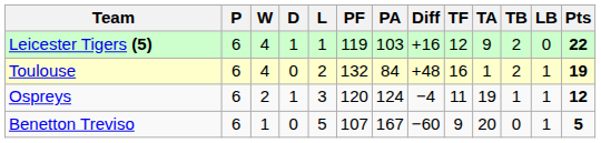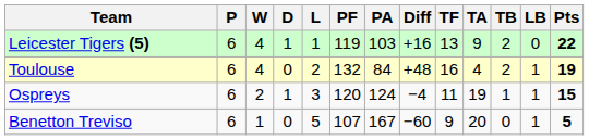 <table class="wikitable" style="text-align: center;">
 <tr>
 <th style="width:200px;">Team</th>
 <th width="20">P</th>
 <th width="20">W</th>
 <th width="20">D</th>
 <th width="20">L</th>
 <th width="20">PF</th>
 <th width="20">PA</th>
 <th width="20">Diff</th>
 <th width="20">TF</th>
 <th width="20">TA</th>
 <th width="20">TB</th>
 <th width="20">LB</th>
 <th width="20">Pts</th>
 </tr>
 <tr bgcolor="#ccffcc">
 <td align=left> <a href='#'>Leicester Tigers</a> <strong>(5)</strong></td>
 <td>6</td>
 <td>4</td>
 <td>1</td>
 <td>1</td>
 <td>119</td>
 <td>103</td>
 <td>+16</td>
-<td>12</td>
+<td>13</td>
 <td>9</td>
 <td>2</td>
 <td>0</td>
 <td><strong>22</strong></td>
 </tr>
 <tr bgcolor="#ffffcc">
 <td align=left> <a href='#'>Toulouse</a></td>
 <td>6</td>
 <td>4</td>
 <td>0</td>
 <td>2</td>
 <td>132</td>
 <td>84</td>
 <td>+48</td>
 <td>16</td>
-<td>1</td>
+<td>4</td>
 <td>2</td>
 <td>1</td>
 <td><strong>19</strong></td>
 </tr>
 <tr>
 <td align=left> <a href='#'>Ospreys</a></td>
 <td>6</td>
 <td>2</td>
 <td>1</td>
 <td>3</td>
 <td>120</td>
 <td>124</td>
 <td>−4</td>
 <td>11</td>
 <td>19</td>
 <td>1</td>
 <td>1</td>
-<td><strong>12</strong></td>
+<td><strong>15</strong></td>
 </tr>
 <tr>
 <td align=left> <a href='#'>Benetton Treviso</a></td>
 <td>6</td>
 <td>1</td>
 <td>0</td>
 <td>5</td>
 <td>107</td>
 <td>167</td>
 <td>−60</td>
 <td>9</td>
 <td>20</td>
 <td>0</td>
 <td>1</td>
 <td><strong>5</strong></td>
 </tr>
 </table>
